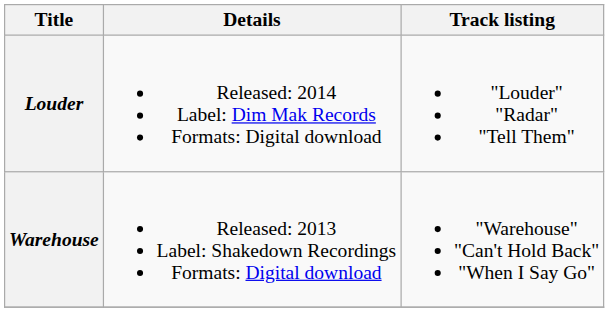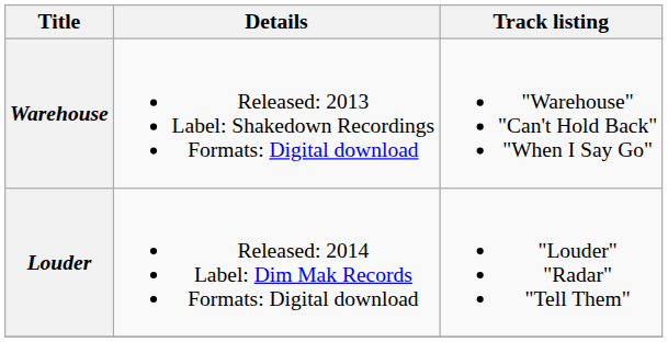 <table class="wikitable plainrowheaders" style="text-align:center;">
 <tr>
 <th scope="col">Title</th>
 <th scope="col">Details</th>
 <th scope="col">Track listing</th>
 </tr>
 <tr>
+<th scope="row"><em>Warehouse</em></th>
+<td><br><ul><li>Released: 2013</li><li>Label: Shakedown Recordings</li><li>Formats: <a href='#'>Digital download</a></li></ul></td>
+<td><br><ul><li>"Warehouse"</li><li>"Can't Hold Back"</li><li>"When I Say Go"</li></ul></td>
+</tr>
+<tr>
 <th scope="row"><em>Louder</em></th>
 <td><br><ul><li>Released: 2014</li><li>Label: <a href='#'>Dim Mak Records</a></li><li>Formats: Digital download</li></ul></td>
 <td><br><ul><li>"Louder"</li><li>"Radar"</li><li>"Tell Them"</li></ul></td>
 </tr>
 <tr>
-<th scope="row"><em>Warehouse</em></th>
-<td><br><ul><li>Released: 2013</li><li>Label: Shakedown Recordings</li><li>Formats: <a href='#'>Digital download</a></li></ul></td>
-<td><br><ul><li>"Warehouse"</li><li>"Can't Hold Back"</li><li>"When I Say Go"</li></ul></td>
-</tr>
-<tr>
 </tr>
 </table>
